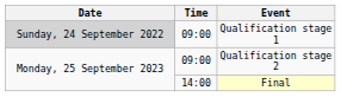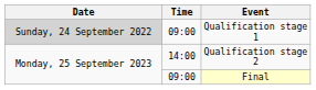 <table class = "wikitable" style="text-align:center;">
 <tr>
 <th width=220>Date</th>
 <th width=50>Time</th>
 <th width=150>Event</th>
 </tr>
 <tr>
 <td style="background: lightgrey;">Sunday, 24 September 2022</td>
 <td>09:00</td>
 <td>Qualification stage 1</td>
 </tr>
 <tr>
 <td rowspan=2>Monday, 25 September 2023</td>
-<td>09:00</td>
+<td>14:00</td>
 <td>Qualification stage 2</td>
 </tr>
 <tr>
-<td>14:00</td>
+<td>09:00</td>
 <td bgcolor=ffffcc>Final</td>
 </tr>
 </table>
